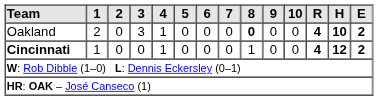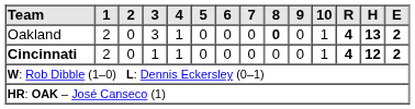 <table border="1" cellspacing="0"  style="width:450px; margin-left:3em;">
 <tr style="text-align:center; background:#e6e6e6;">
 <th style="text-align:left; width:22%;">Team</th>
 <th width=6%>1</th>
 <th width=6%>2</th>
 <th width=6%>3</th>
 <th width=6%>4</th>
 <th width=6%>5</th>
 <th width=6%>6</th>
 <th width=6%>7</th>
 <th width=6%>8</th>
 <th width=6%>9</th>
 <th width=6%>10</th>
 <th width=6%>R</th>
 <th width=6%>H</th>
 <th width=6%>E</th>
 </tr>
 <tr style="text-align:center;">
 <td align=left>Oakland</td>
 <td>2</td>
 <td>0</td>
 <td>3</td>
 <td>1</td>
 <td>0</td>
 <td>0</td>
 <td>0</td>
 <td><strong>0</strong></td>
 <td>0</td>
-<td>0</td>
+<td>1</td>
 <td><strong>4</strong></td>
-<td><strong>10</strong></td>
+<td><strong>13</strong></td>
 <td><strong>2</strong></td>
 </tr>
 <tr style="text-align:center;">
 <td align=left><strong>Cincinnati</strong></td>
+<td>2</td>
+<td>0</td>
 <td>1</td>
-<td>0</td>
-<td>0</td>
 <td>1</td>
 <td>0</td>
 <td>0</td>
 <td>0</td>
-<td>1</td>
 <td>0</td>
 <td>0</td>
+<td>1</td>
 <td><strong>4</strong></td>
 <td><strong>12</strong></td>
 <td><strong>2</strong></td>
 </tr>
 <tr style="text-align:left;">
 <td colspan=14><small><strong>W</strong>: <a href='#'>Rob Dibble</a> (1–0)   <strong>L</strong>: <a href='#'>Dennis Eckersley</a> (0–1)  </small></td>
 </tr>
 <tr style="text-align:left;">
 <td colspan=14><small><strong>HR</strong>: <strong>OAK</strong> – <a href='#'>José Canseco</a> (1)</small></td>
 </tr>
 </table>
